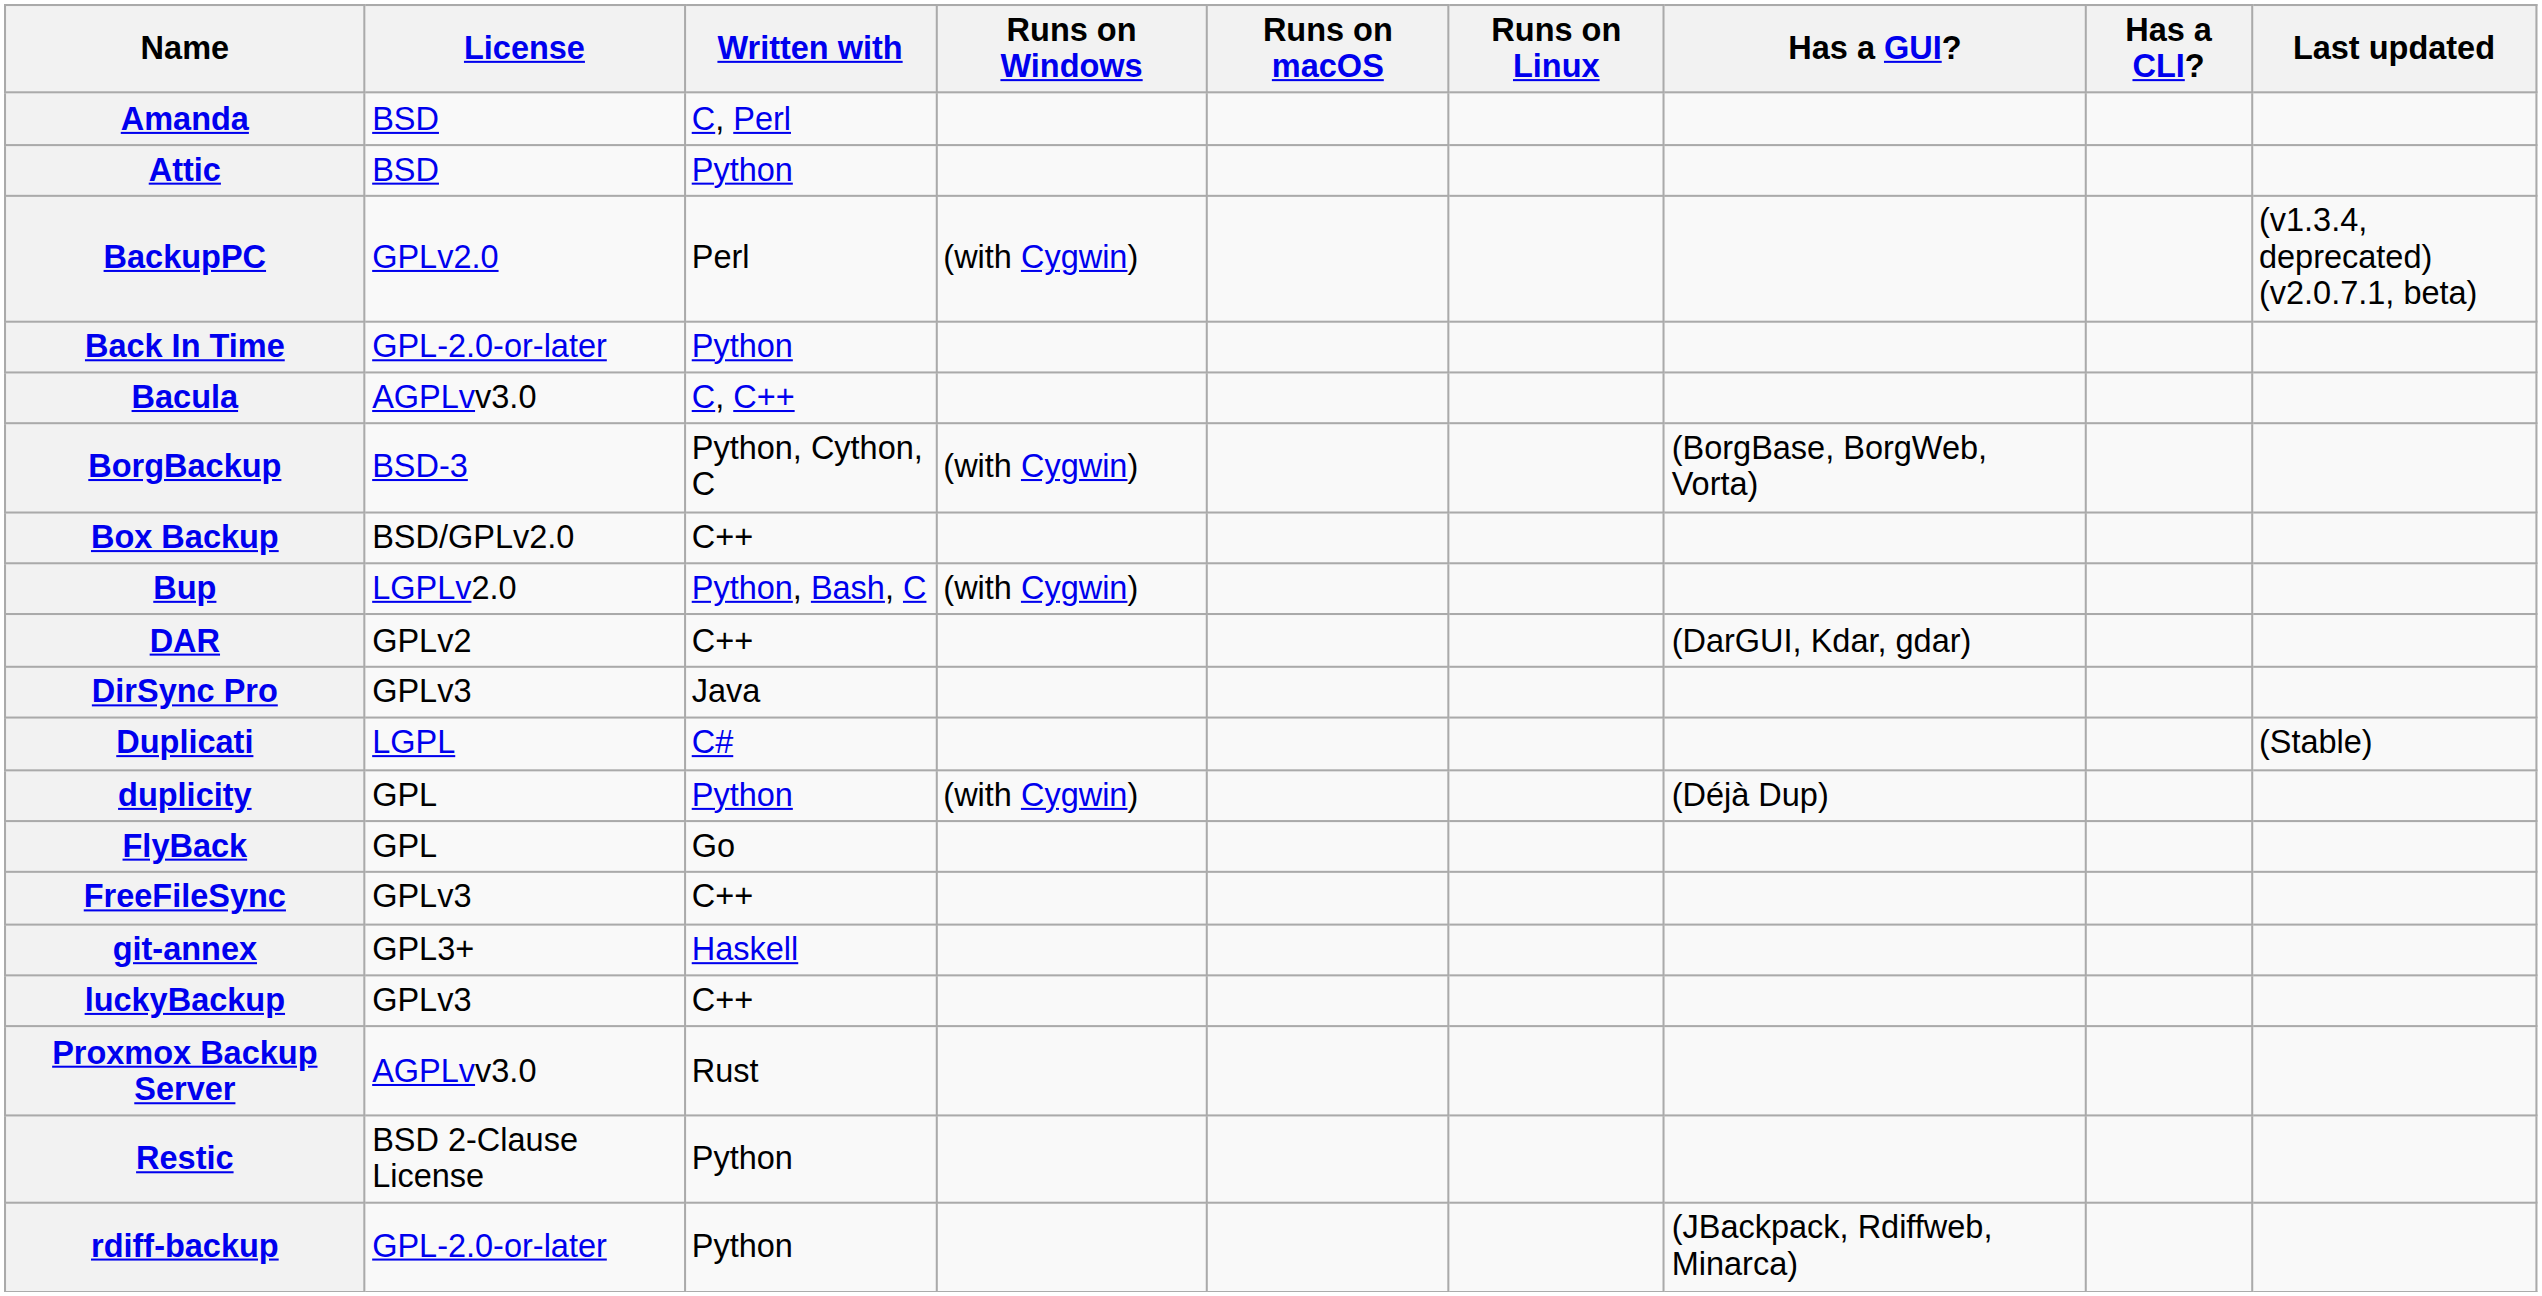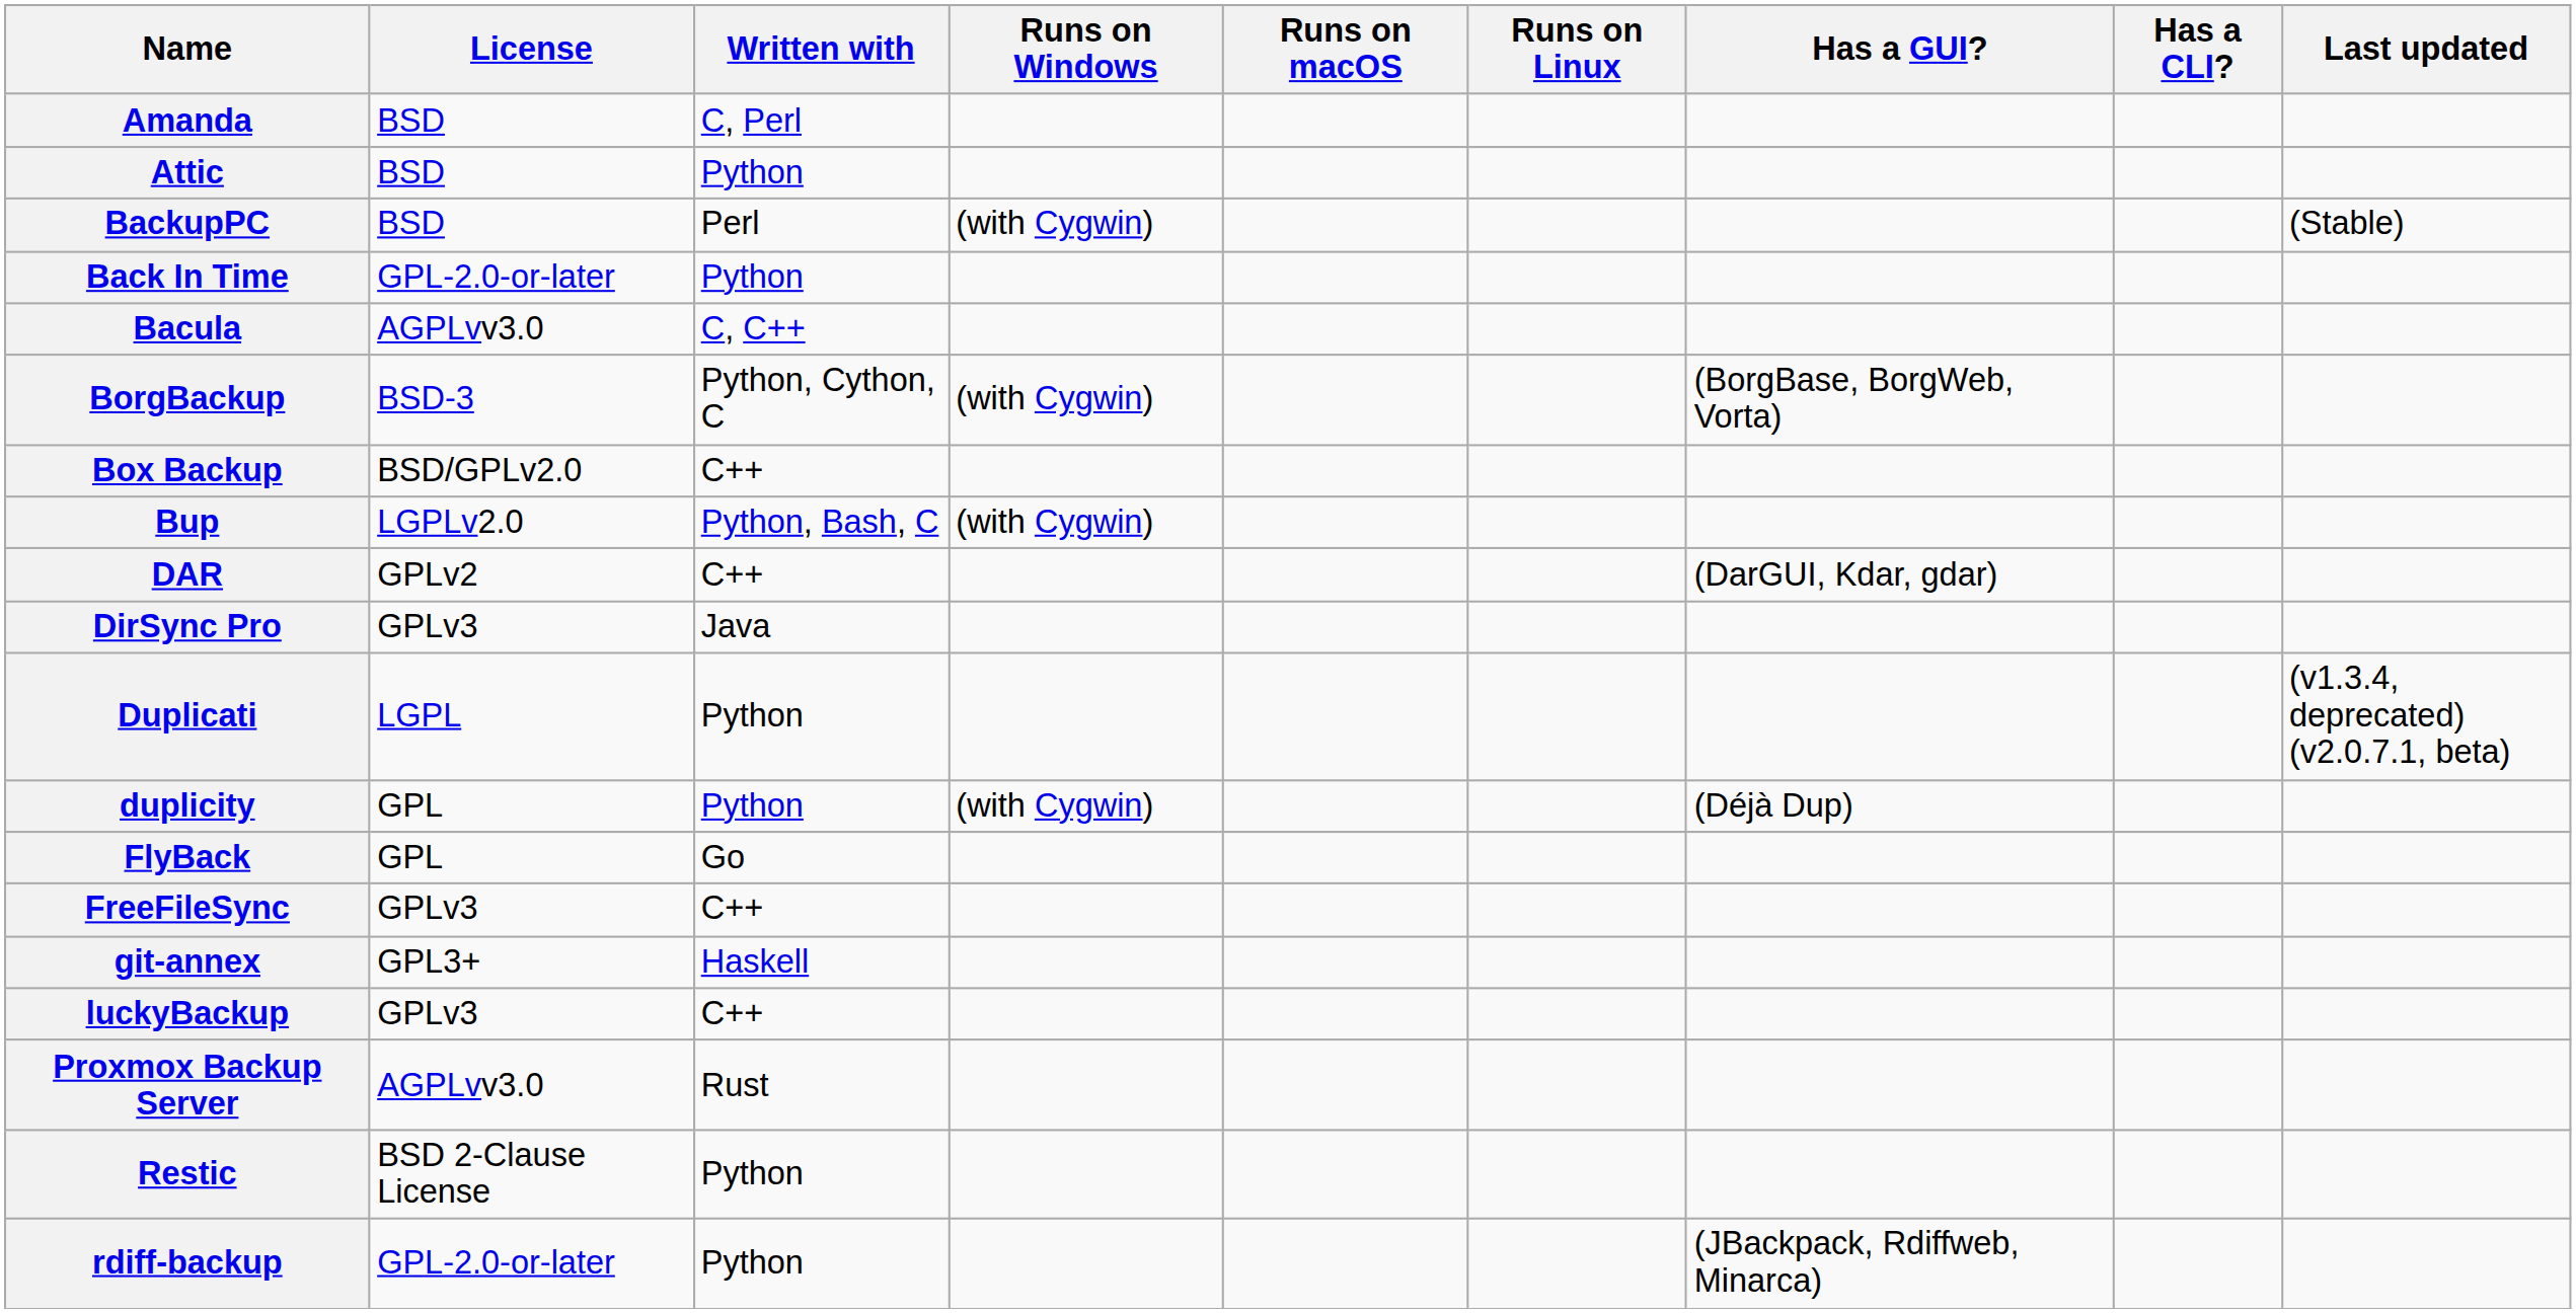 <table class="wikitable sortable plainrowheaders sticky-header">
 <tr>
 <th>Name</th>
 <th><a href='#'>License</a></th>
 <th><a href='#'>Written with</a></th>
 <th>Runs on <a href='#'>Windows</a></th>
 <th>Runs on <a href='#'>macOS</a></th>
 <th>Runs on <a href='#'>Linux</a></th>
 <th>Has a <a href='#'>GUI</a>?</th>
 <th>Has a <a href='#'>CLI</a>?</th>
 <th>Last updated</th>
 </tr>
 <tr>
 <th scope="row"><a href='#'>Amanda</a></th>
 <td><a href='#'>BSD</a></td>
 <td><a href='#'>C</a>, <a href='#'>Perl</a></td>
 <td></td>
 <td></td>
 <td></td>
 <td></td>
 <td></td>
 <td></td>
 </tr>
 <tr>
 <th scope="row"><a href='#'>Attic</a></th>
 <td><a href='#'>BSD</a></td>
 <td><a href='#'>Python</a></td>
 <td></td>
 <td></td>
 <td></td>
 <td></td>
 <td></td>
 <td></td>
 </tr>
 <tr>
 <th scope="row"><a href='#'>BackupPC</a></th>
-<td><a href='#'>GPLv2.0</a></td>
+<td><a href='#'>BSD</a></td>
 <td>Perl</td>
 <td> (with <a href='#'>Cygwin</a>)</td>
 <td></td>
 <td></td>
 <td></td>
 <td></td>
-<td> (v1.3.4, deprecated)<br> (v2.0.7.1, beta)</td>
+<td> (Stable)</td>
 </tr>
 <tr>
 <th scope="row"><a href='#'>Back In Time</a></th>
 <td><a href='#'>GPL-2.0-or-later</a></td>
 <td><a href='#'>Python</a></td>
 <td></td>
 <td></td>
 <td></td>
 <td></td>
 <td></td>
 <td></td>
 </tr>
 <tr>
 <th scope="row"><a href='#'>Bacula</a></th>
 <td><a href='#'>AGPLv</a>v3.0</td>
 <td><a href='#'>C</a>, <a href='#'>C++</a></td>
 <td></td>
 <td></td>
 <td></td>
 <td></td>
 <td></td>
 <td></td>
 </tr>
 <tr>
 <th scope="row"><a href='#'>BorgBackup</a></th>
 <td><a href='#'>BSD-3</a></td>
 <td>Python, Cython, C</td>
 <td> (with <a href='#'>Cygwin</a>)</td>
 <td></td>
 <td></td>
 <td> (BorgBase, BorgWeb, Vorta)</td>
 <td></td>
 <td></td>
 </tr>
 <tr>
 <th scope="row"><a href='#'>Box Backup</a></th>
 <td>BSD/GPLv2.0</td>
 <td>C++</td>
 <td></td>
 <td></td>
 <td></td>
 <td></td>
 <td></td>
 <td></td>
 </tr>
 <tr>
 <th scope="row"><a href='#'>Bup</a></th>
 <td><a href='#'>LGPLv</a>2.0</td>
 <td><a href='#'>Python</a>, <a href='#'>Bash</a>, <a href='#'>C</a></td>
 <td> (with <a href='#'>Cygwin</a>)</td>
 <td></td>
 <td></td>
 <td></td>
 <td></td>
 <td></td>
 </tr>
 <tr>
 <th scope="row"><a href='#'>DAR</a></th>
 <td>GPLv2</td>
 <td>C++</td>
 <td></td>
 <td></td>
 <td></td>
 <td> (DarGUI, Kdar, gdar)</td>
 <td></td>
 <td></td>
 </tr>
 <tr>
 <th scope="row"><a href='#'>DirSync Pro</a></th>
 <td>GPLv3</td>
 <td>Java</td>
 <td></td>
 <td></td>
 <td></td>
 <td></td>
 <td></td>
 <td></td>
 </tr>
 <tr>
 <th scope="row"><a href='#'>Duplicati</a></th>
 <td><a href='#'>LGPL</a></td>
-<td><a href='#'>C#</a></td>
+<td>Python</td>
 <td></td>
 <td></td>
 <td></td>
 <td></td>
 <td></td>
-<td> (Stable)</td>
+<td> (v1.3.4, deprecated)<br> (v2.0.7.1, beta)</td>
 </tr>
 <tr>
 <th scope="row"><a href='#'>duplicity</a></th>
 <td>GPL</td>
 <td><a href='#'>Python</a></td>
 <td> (with <a href='#'>Cygwin</a>)</td>
 <td></td>
 <td></td>
 <td> (Déjà Dup)</td>
 <td></td>
 <td></td>
 </tr>
 <tr>
 <th scope="row"><a href='#'>FlyBack</a></th>
 <td>GPL</td>
 <td>Go</td>
 <td></td>
 <td></td>
 <td></td>
 <td></td>
 <td></td>
 <td></td>
 </tr>
 <tr>
 <th scope="row"><a href='#'>FreeFileSync</a></th>
 <td>GPLv3</td>
 <td>C++</td>
 <td></td>
 <td></td>
 <td></td>
 <td></td>
 <td></td>
 <td></td>
 </tr>
 <tr>
 <th scope="row"><a href='#'>git-annex</a></th>
 <td>GPL3+</td>
 <td><a href='#'>Haskell</a></td>
 <td></td>
 <td></td>
 <td></td>
 <td></td>
 <td></td>
 <td></td>
 </tr>
 <tr>
 <th scope="row"><a href='#'>luckyBackup</a></th>
 <td>GPLv3</td>
 <td>C++</td>
 <td></td>
 <td></td>
 <td></td>
 <td></td>
 <td></td>
 <td></td>
 </tr>
 <tr>
 <th scope="row"><a href='#'>Proxmox Backup Server</a></th>
 <td><a href='#'>AGPLv</a>v3.0</td>
 <td>Rust</td>
 <td></td>
 <td></td>
 <td></td>
 <td></td>
 <td></td>
 <td></td>
 </tr>
 <tr>
 <th scope="row"><a href='#'>Restic</a></th>
 <td>BSD 2-Clause License</td>
 <td>Python</td>
 <td></td>
 <td></td>
 <td></td>
 <td></td>
 <td></td>
 <td></td>
 </tr>
 <tr>
 <th scope="row"><a href='#'>rdiff-backup</a></th>
 <td><a href='#'>GPL-2.0-or-later</a></td>
 <td>Python</td>
 <td></td>
 <td></td>
 <td></td>
 <td> (JBackpack, Rdiffweb, Minarca)</td>
 <td></td>
 <td></td>
 </tr>
 </table>
